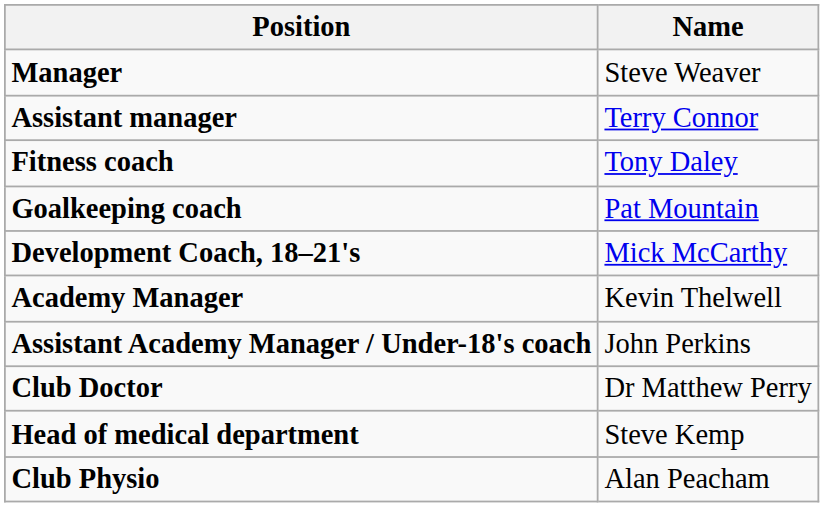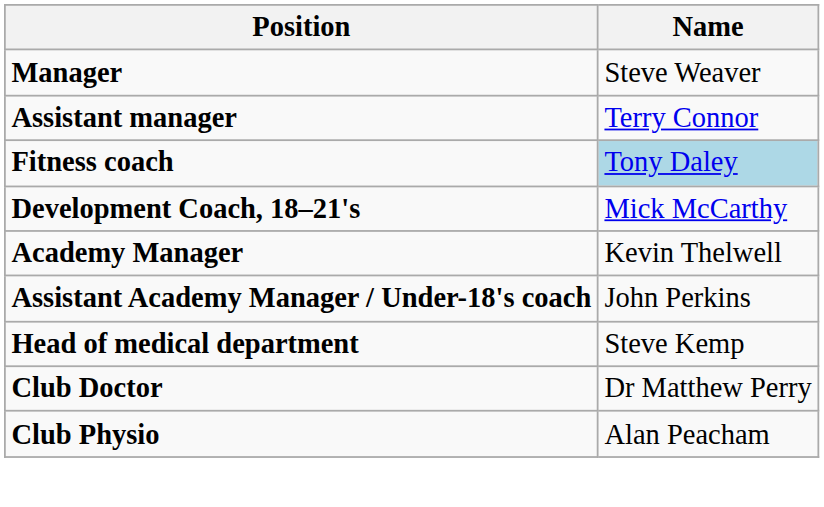 <table class="wikitable">
 <tr>
 <th>Position</th>
 <th>Name</th>
 </tr>
 <tr>
 <td><strong>Manager</strong></td>
 <td>Steve Weaver</td>
 </tr>
 <tr>
 <td><strong>Assistant manager</strong></td>
 <td><a href='#'>Terry Connor</a></td>
 </tr>
 <tr>
 <td><strong>Fitness coach</strong></td>
-<td><a href='#'>Tony Daley</a></td>
-</tr>
-<tr>
-<td><strong>Goalkeeping coach</strong></td>
-<td><a href='#'>Pat Mountain</a></td>
+<td style="background: lightblue;"><a href='#'>Tony Daley</a></td>
 </tr>
 <tr>
 <td><strong>Development Coach, 18–21's</strong></td>
 <td><a href='#'>Mick McCarthy</a></td>
 </tr>
 <tr>
 <td><strong>Academy Manager</strong></td>
 <td>Kevin Thelwell</td>
 </tr>
 <tr>
 <td><strong>Assistant Academy Manager / Under-18's coach</strong></td>
 <td>John Perkins</td>
 </tr>
 <tr>
+<td><strong>Head of medical department</strong></td>
+<td>Steve Kemp</td>
+</tr>
+<tr>
 <td><strong>Club Doctor</strong></td>
 <td>Dr Matthew Perry</td>
-</tr>
-<tr>
-<td><strong>Head of medical department</strong></td>
-<td>Steve Kemp</td>
 </tr>
 <tr>
 <td><strong>Club Physio</strong></td>
 <td>Alan Peacham</td>
 </tr>
 </table>
